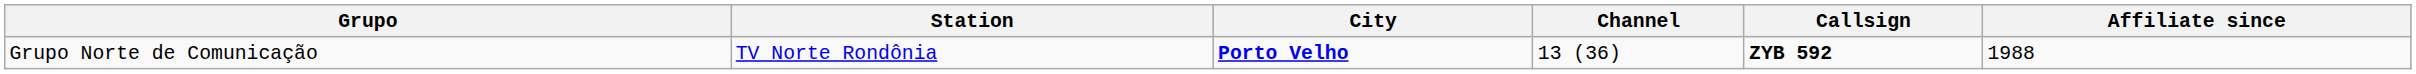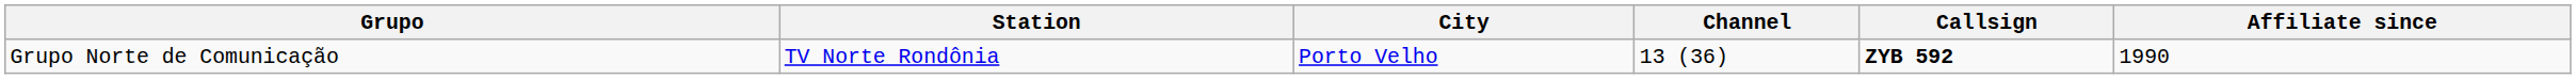 <table class = "wikitable" style = "width: 100%">
 <tr>
 <th>Grupo</th>
 <th>Station</th>
 <th>City</th>
 <th>Channel</th>
 <th>Callsign</th>
 <th>Affiliate since</th>
 </tr>
 <tr>
 <td>Grupo Norte de Comunicação</td>
 <td><a href='#'>TV Norte Rondônia</a></td>
-<td><strong><a href='#'>Porto Velho</a></strong></td>
+<td><a href='#'>Porto Velho</a></td>
 <td>13 (36)</td>
 <td><strong>ZYB 592</strong></td>
-<td>1988</td>
+<td>1990</td>
 </tr>
 </table>
